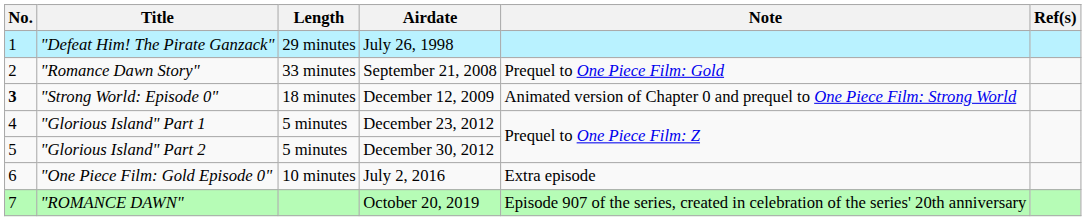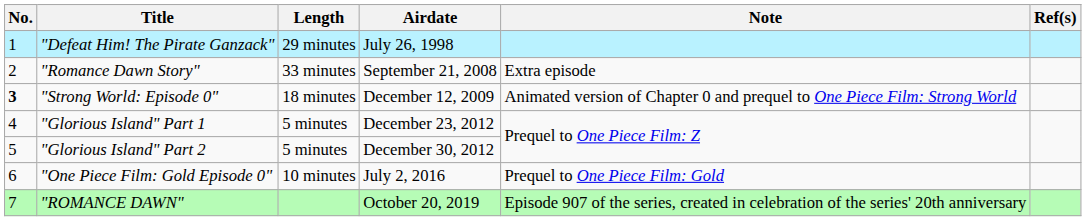 <table class="wikitable" style="font-size: 100%;">
 <tr>
 <th>No.</th>
 <th><strong>Title</strong></th>
 <th><strong>Length</strong></th>
 <th><strong>Airdate</strong></th>
 <th><strong>Note</strong></th>
 <th><strong>Ref(s)</strong></th>
 </tr>
 <tr style="background:#B9F2FF;" span>
 <td>1</td>
 <td><em>"Defeat Him! The Pirate Ganzack"</em></td>
 <td>29 minutes</td>
 <td>July 26, 1998</td>
 <td></td>
 <td></td>
 </tr>
 <tr>
 <td>2</td>
 <td><em>"Romance Dawn Story"</em></td>
 <td>33 minutes</td>
 <td>September 21, 2008</td>
-<td>Prequel to <em><a href='#'>One Piece Film: Gold</a></em></td>
+<td>Extra episode</td>
 <td></td>
 </tr>
 <tr>
 <td><strong>3</strong></td>
 <td><em>"Strong World: Episode 0"</em></td>
 <td>18 minutes</td>
 <td>December 12, 2009</td>
 <td>Animated version of Chapter 0 and prequel to <em><a href='#'>One Piece Film: Strong World</a></em></td>
 <td></td>
 </tr>
 <tr>
 <td>4</td>
 <td><em>"Glorious Island" Part 1</em></td>
 <td>5 minutes</td>
 <td>December 23, 2012</td>
 <td rowspan="2">Prequel to <em><a href='#'>One Piece Film: Z</a></em></td>
 <td rowspan="2"></td>
 </tr>
 <tr>
 <td>5</td>
 <td><em>"Glorious Island" Part 2</em></td>
 <td>5 minutes</td>
 <td>December 30, 2012</td>
 </tr>
 <tr>
 <td>6</td>
 <td><em>"One Piece Film: Gold Episode 0"</em></td>
 <td>10 minutes</td>
 <td>July 2, 2016</td>
-<td>Extra episode</td>
+<td>Prequel to <em><a href='#'>One Piece Film: Gold</a></em></td>
 <td></td>
 </tr>
 <tr style="background:#b6fcb6;" span>
 <td>7</td>
 <td><em>"ROMANCE DAWN"</em></td>
 <td></td>
 <td>October 20, 2019</td>
 <td>Episode 907 of the series, created in celebration of the series' 20th anniversary</td>
 <td></td>
 </tr>
 </table>
